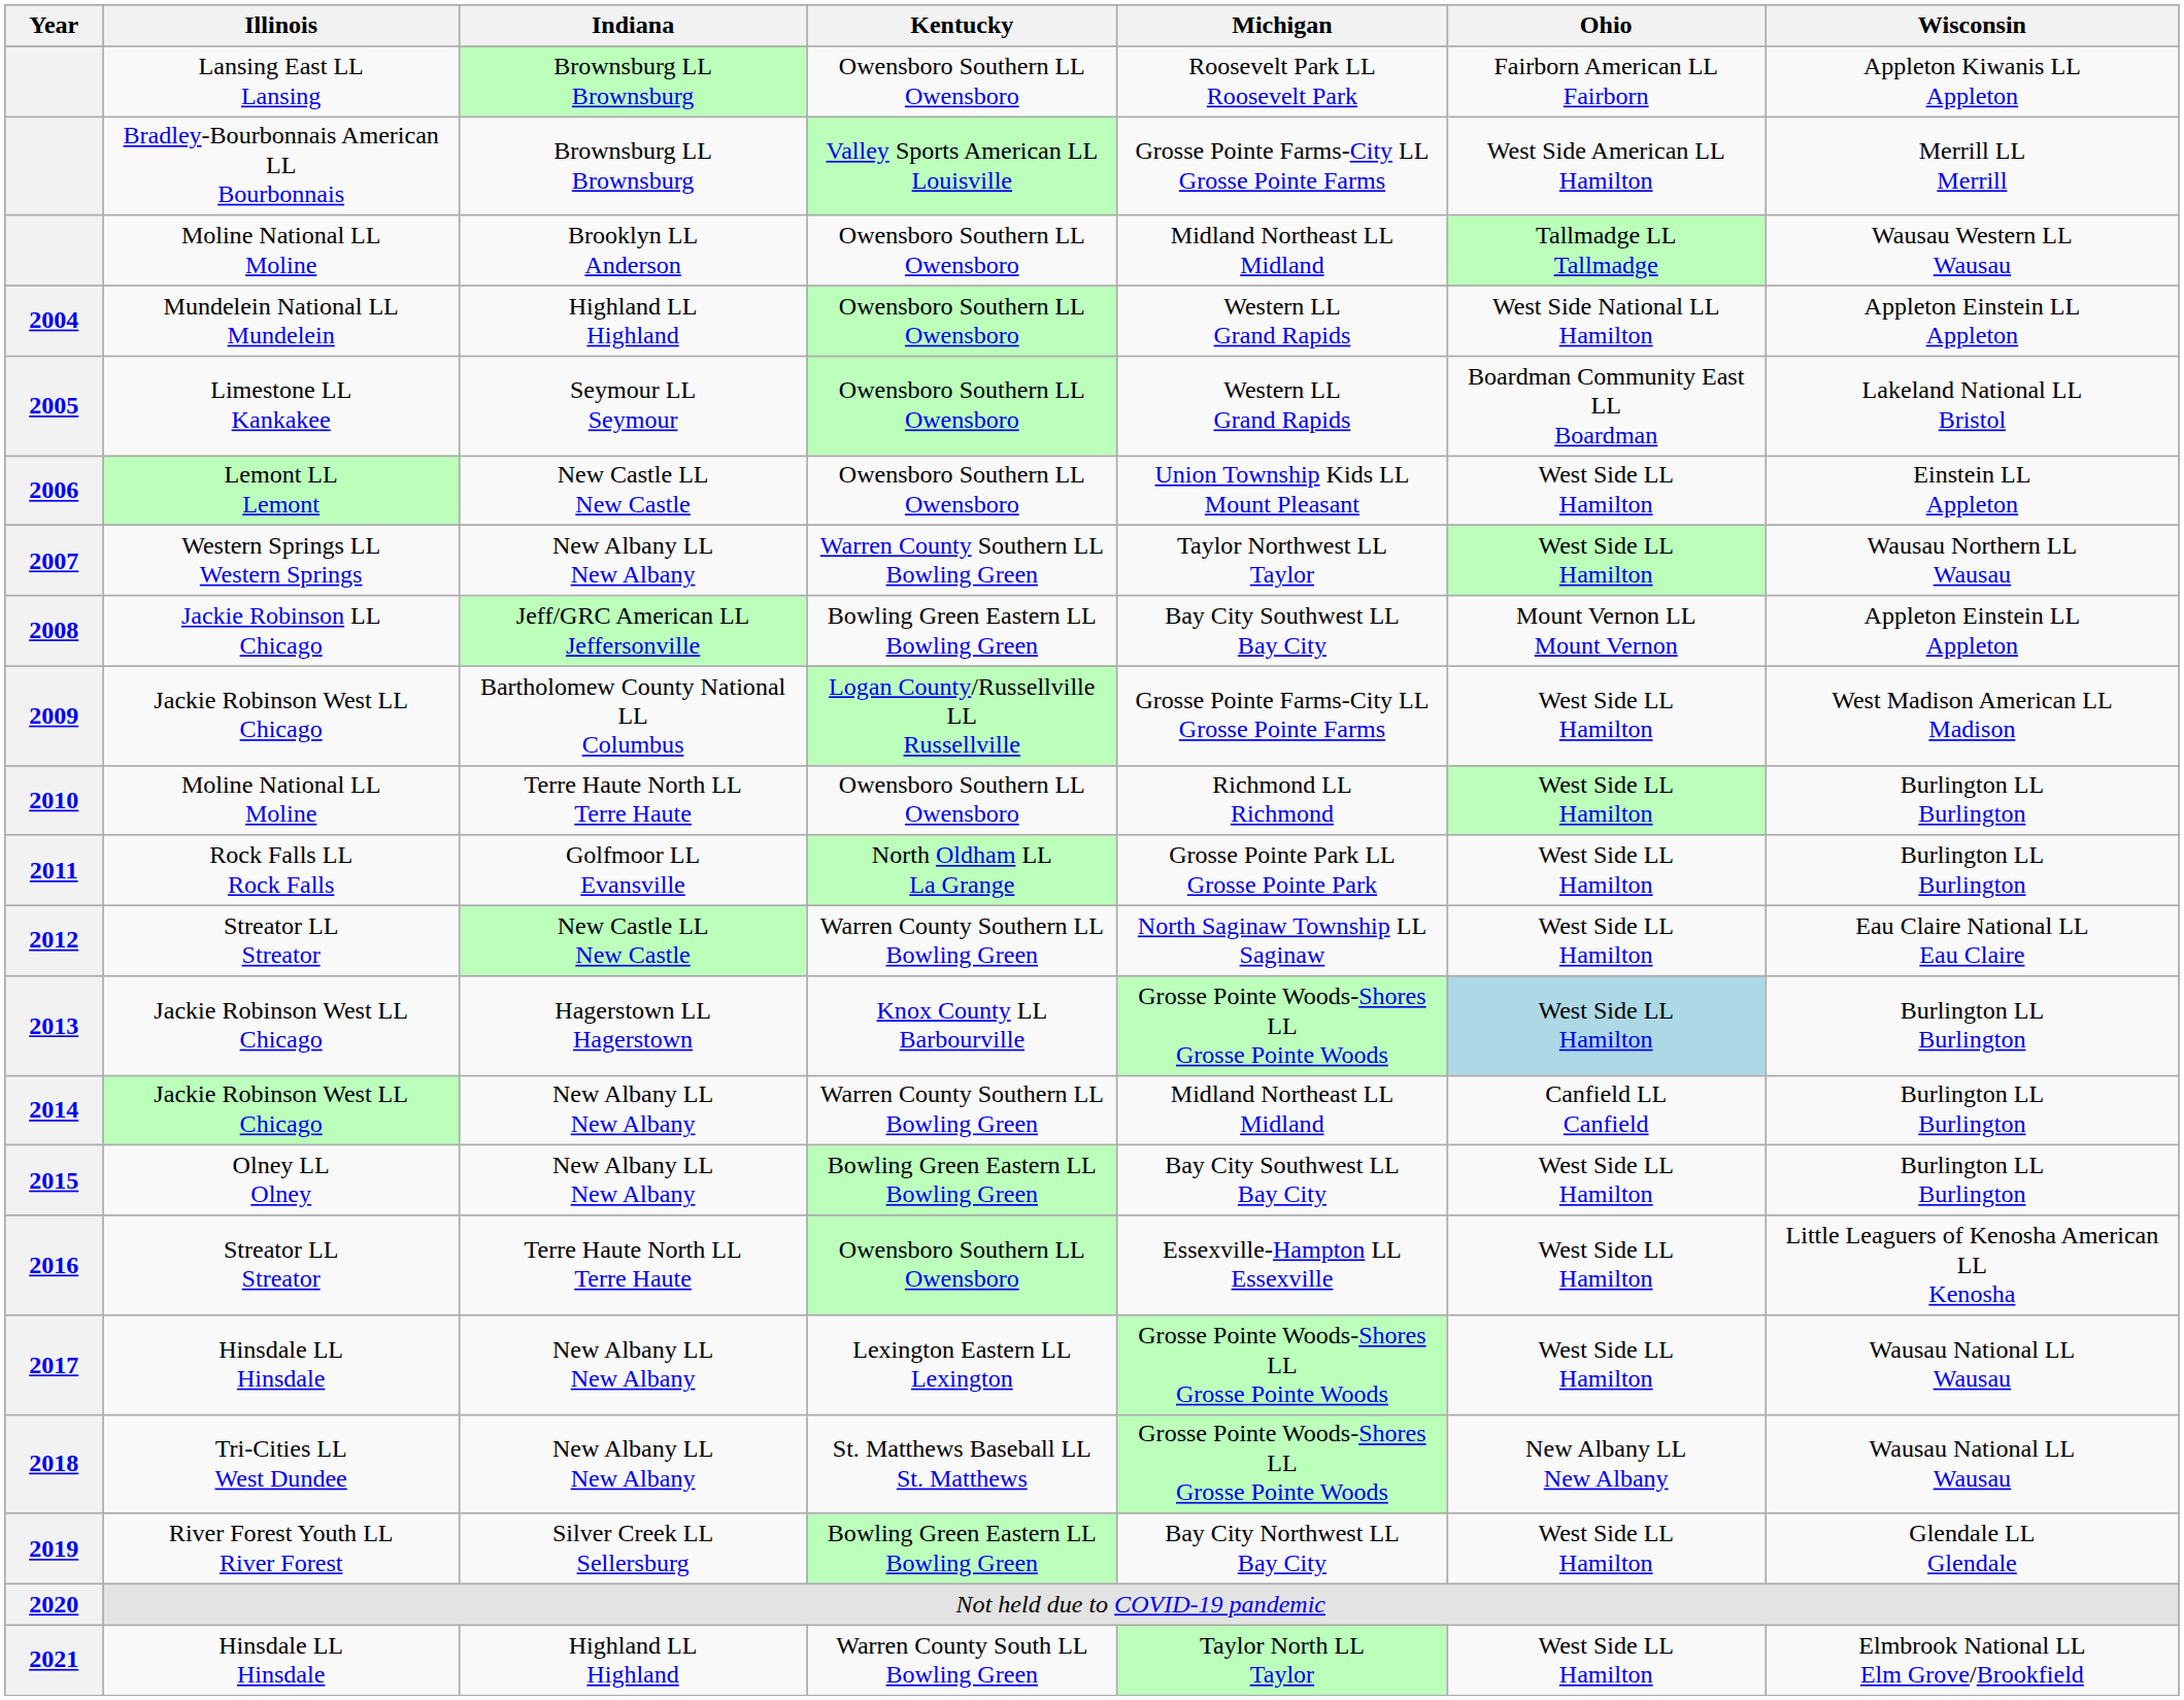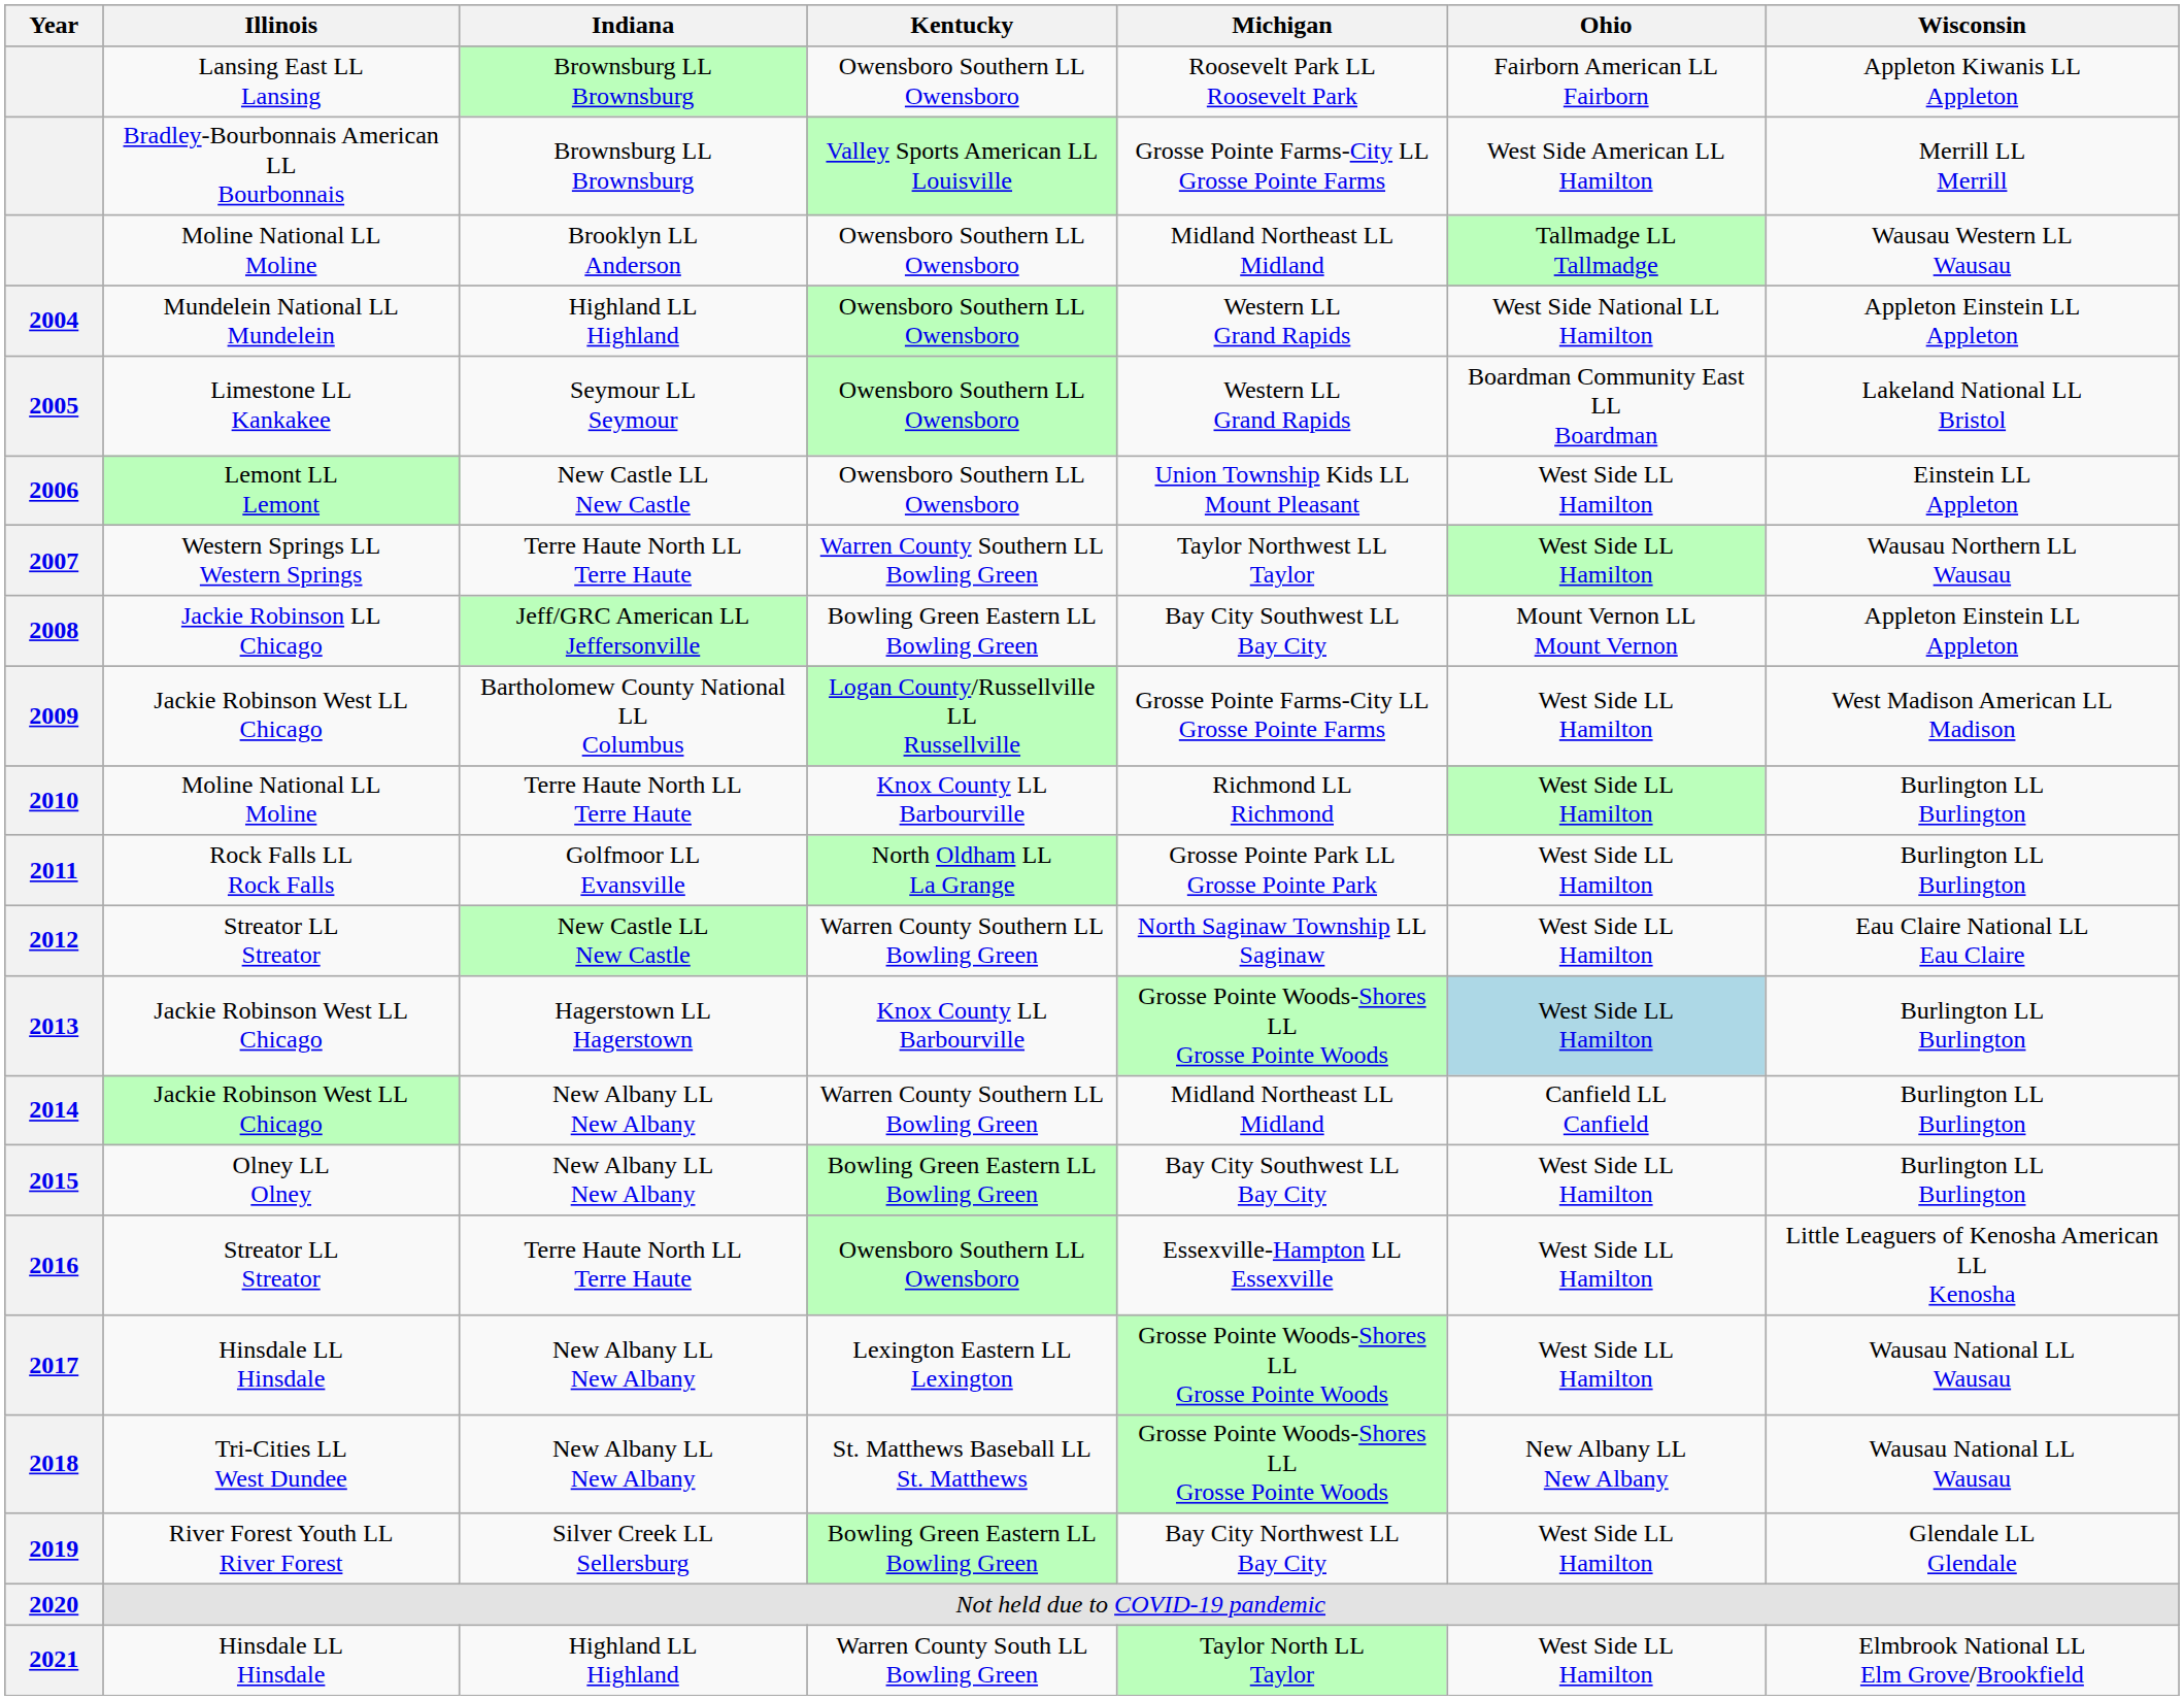 <table class="wikitable sticky-header" width="100%" style="font-size:90%; text-align:center;">
 <tr>
 <th scope="col" width="50">Year</th>
 <th scope="col"> Illinois</th>
 <th scope="col"> Indiana</th>
 <th scope="col"> Kentucky</th>
 <th scope="col"> Michigan</th>
 <th scope="col"> Ohio</th>
 <th scope="col"> Wisconsin</th>
 </tr>
 <tr>
 <th scope="row"></th>
 <td>Lansing East LL<br><a href='#'>Lansing</a></td>
 <td style="background:#bfb;">Brownsburg LL<br><a href='#'>Brownsburg</a></td>
 <td>Owensboro Southern LL<br><a href='#'>Owensboro</a></td>
 <td>Roosevelt Park LL<br><a href='#'>Roosevelt Park</a></td>
 <td>Fairborn American LL<br><a href='#'>Fairborn</a></td>
 <td>Appleton Kiwanis LL<br><a href='#'>Appleton</a></td>
 </tr>
 <tr>
 <th scope="row"></th>
 <td><a href='#'>Bradley</a>-Bourbonnais American LL<br><a href='#'>Bourbonnais</a></td>
 <td>Brownsburg LL<br><a href='#'>Brownsburg</a></td>
 <td style="background:#bfb;"><a href='#'>Valley</a> Sports American LL<br><a href='#'>Louisville</a></td>
 <td>Grosse Pointe Farms-<a href='#'>City</a> LL<br><a href='#'>Grosse Pointe Farms</a></td>
 <td>West Side American LL<br><a href='#'>Hamilton</a></td>
 <td>Merrill LL<br><a href='#'>Merrill</a></td>
 </tr>
 <tr>
 <th scope="row"></th>
 <td>Moline National LL<br><a href='#'>Moline</a></td>
 <td>Brooklyn LL<br><a href='#'>Anderson</a></td>
 <td>Owensboro Southern LL<br><a href='#'>Owensboro</a></td>
 <td>Midland Northeast LL<br><a href='#'>Midland</a></td>
 <td style="background:#bfb;">Tallmadge LL<br><a href='#'>Tallmadge</a></td>
 <td>Wausau Western LL<br><a href='#'>Wausau</a></td>
 </tr>
 <tr>
 <th scope="row"><a href='#'>2004</a></th>
 <td>Mundelein National LL<br><a href='#'>Mundelein</a></td>
 <td>Highland LL<br><a href='#'>Highland</a></td>
 <td style="background:#bfb;">Owensboro Southern LL<br><a href='#'>Owensboro</a></td>
 <td>Western LL<br><a href='#'>Grand Rapids</a></td>
 <td>West Side National LL<br><a href='#'>Hamilton</a></td>
 <td>Appleton Einstein LL<br><a href='#'>Appleton</a></td>
 </tr>
 <tr>
 <th scope="row"><a href='#'>2005</a></th>
 <td>Limestone LL<br><a href='#'>Kankakee</a></td>
 <td>Seymour LL<br><a href='#'>Seymour</a></td>
 <td style="background:#bfb;">Owensboro Southern LL<br><a href='#'>Owensboro</a></td>
 <td>Western LL<br><a href='#'>Grand Rapids</a></td>
 <td>Boardman Community East LL<br><a href='#'>Boardman</a></td>
 <td>Lakeland National LL<br><a href='#'>Bristol</a></td>
 </tr>
 <tr>
 <th scope="row"><a href='#'>2006</a></th>
 <td style="background:#bfb;">Lemont LL<br><a href='#'>Lemont</a></td>
 <td>New Castle LL<br><a href='#'>New Castle</a></td>
 <td>Owensboro Southern LL<br><a href='#'>Owensboro</a></td>
 <td><a href='#'>Union Township</a> Kids LL<br><a href='#'>Mount Pleasant</a></td>
 <td>West Side LL<br><a href='#'>Hamilton</a></td>
 <td>Einstein LL<br><a href='#'>Appleton</a></td>
 </tr>
 <tr>
 <th scope="row"><a href='#'>2007</a></th>
 <td>Western Springs LL<br><a href='#'>Western Springs</a></td>
-<td>New Albany LL<br><a href='#'>New Albany</a></td>
+<td>Terre Haute North LL<br><a href='#'>Terre Haute</a></td>
 <td><a href='#'>Warren County</a> Southern LL<br><a href='#'>Bowling Green</a></td>
 <td>Taylor Northwest LL<br><a href='#'>Taylor</a></td>
 <td style="background:#bfb;">West Side LL<br><a href='#'>Hamilton</a></td>
 <td>Wausau Northern LL<br><a href='#'>Wausau</a></td>
 </tr>
 <tr>
 <th scope="row"><a href='#'>2008</a></th>
 <td><a href='#'>Jackie Robinson</a> LL<br><a href='#'>Chicago</a></td>
 <td style="background:#bfb;">Jeff/GRC American LL<br><a href='#'>Jeffersonville</a></td>
 <td>Bowling Green Eastern LL<br><a href='#'>Bowling Green</a></td>
 <td>Bay City Southwest LL<br><a href='#'>Bay City</a></td>
 <td>Mount Vernon LL<br><a href='#'>Mount Vernon</a></td>
 <td>Appleton Einstein LL<br><a href='#'>Appleton</a></td>
 </tr>
 <tr>
 <th scope="row"><a href='#'>2009</a></th>
 <td>Jackie Robinson West LL<br><a href='#'>Chicago</a></td>
 <td>Bartholomew County National LL<br><a href='#'>Columbus</a></td>
 <td style="background:#bfb;"><a href='#'>Logan County</a>/Russellville LL<br><a href='#'>Russellville</a></td>
 <td>Grosse Pointe Farms-City LL<br><a href='#'>Grosse Pointe Farms</a></td>
 <td>West Side LL<br><a href='#'>Hamilton</a></td>
 <td>West Madison American LL<br><a href='#'>Madison</a></td>
 </tr>
 <tr>
 <th scope="row"><a href='#'>2010</a></th>
 <td>Moline National LL<br><a href='#'>Moline</a></td>
 <td>Terre Haute North LL<br><a href='#'>Terre Haute</a></td>
-<td>Owensboro Southern LL<br><a href='#'>Owensboro</a></td>
+<td><a href='#'>Knox County</a> LL<br><a href='#'>Barbourville</a></td>
 <td>Richmond LL<br><a href='#'>Richmond</a></td>
 <td style="background:#bfb;">West Side LL<br><a href='#'>Hamilton</a></td>
 <td>Burlington LL<br><a href='#'>Burlington</a></td>
 </tr>
 <tr>
 <th scope="row"><a href='#'>2011</a></th>
 <td>Rock Falls LL<br><a href='#'>Rock Falls</a></td>
 <td>Golfmoor LL<br><a href='#'>Evansville</a></td>
 <td style="background:#bfb;">North <a href='#'>Oldham</a> LL<br><a href='#'>La Grange</a></td>
 <td>Grosse Pointe Park LL<br><a href='#'>Grosse Pointe Park</a></td>
 <td>West Side LL<br><a href='#'>Hamilton</a></td>
 <td>Burlington LL<br><a href='#'>Burlington</a></td>
 </tr>
 <tr>
 <th scope="row"><a href='#'>2012</a></th>
 <td>Streator LL<br><a href='#'>Streator</a></td>
 <td style="background:#bfb;">New Castle LL<br><a href='#'>New Castle</a></td>
 <td>Warren County Southern LL<br><a href='#'>Bowling Green</a></td>
 <td><a href='#'>North Saginaw Township</a> LL<br><a href='#'>Saginaw</a></td>
 <td>West Side LL<br><a href='#'>Hamilton</a></td>
 <td>Eau Claire National LL<br><a href='#'>Eau Claire</a></td>
 </tr>
 <tr>
 <th scope="row"><a href='#'>2013</a></th>
 <td>Jackie Robinson West LL<br><a href='#'>Chicago</a></td>
 <td>Hagerstown LL<br><a href='#'>Hagerstown</a></td>
 <td><a href='#'>Knox County</a> LL<br><a href='#'>Barbourville</a></td>
 <td style="background:#bfb;">Grosse Pointe Woods-<a href='#'>Shores</a> LL<br><a href='#'>Grosse Pointe Woods</a></td>
 <td style="background: lightblue;">West Side LL<br><a href='#'>Hamilton</a></td>
 <td>Burlington LL<br><a href='#'>Burlington</a></td>
 </tr>
 <tr>
 <th scope="row"><a href='#'>2014</a></th>
 <td style="background:#bfb;">Jackie Robinson West LL<br><a href='#'>Chicago</a></td>
 <td>New Albany LL<br><a href='#'>New Albany</a></td>
 <td>Warren County Southern LL<br><a href='#'>Bowling Green</a></td>
 <td>Midland Northeast LL<br><a href='#'>Midland</a></td>
 <td>Canfield LL<br><a href='#'>Canfield</a></td>
 <td>Burlington LL<br><a href='#'>Burlington</a></td>
 </tr>
 <tr>
 <th scope="row"><a href='#'>2015</a></th>
 <td>Olney LL<br><a href='#'>Olney</a></td>
 <td>New Albany LL<br><a href='#'>New Albany</a></td>
 <td style="background:#bfb;">Bowling Green Eastern LL<br><a href='#'>Bowling Green</a></td>
 <td>Bay City Southwest LL<br><a href='#'>Bay City</a></td>
 <td>West Side LL<br><a href='#'>Hamilton</a></td>
 <td>Burlington LL<br><a href='#'>Burlington</a></td>
 </tr>
 <tr>
 <th scope="row"><a href='#'>2016</a></th>
 <td>Streator LL<br><a href='#'>Streator</a></td>
 <td>Terre Haute North LL<br><a href='#'>Terre Haute</a></td>
 <td style="background:#bfb;">Owensboro Southern LL<br><a href='#'>Owensboro</a></td>
 <td>Essexville-<a href='#'>Hampton</a> LL<br><a href='#'>Essexville</a></td>
 <td>West Side LL<br><a href='#'>Hamilton</a></td>
 <td>Little Leaguers of Kenosha American LL<br><a href='#'>Kenosha</a></td>
 </tr>
 <tr>
 <th scope="row"><a href='#'>2017</a></th>
 <td>Hinsdale LL<br><a href='#'>Hinsdale</a></td>
 <td>New Albany LL<br><a href='#'>New Albany</a></td>
 <td>Lexington Eastern LL<br><a href='#'>Lexington</a></td>
 <td style="background:#bfb;">Grosse Pointe Woods-<a href='#'>Shores</a> LL<br><a href='#'>Grosse Pointe Woods</a></td>
 <td>West Side LL<br><a href='#'>Hamilton</a></td>
 <td>Wausau National LL<br><a href='#'>Wausau</a></td>
 </tr>
 <tr>
 <th scope="row"><a href='#'>2018</a></th>
 <td>Tri-Cities LL<br><a href='#'>West Dundee</a></td>
 <td>New Albany LL<br><a href='#'>New Albany</a></td>
 <td>St. Matthews Baseball LL<br><a href='#'>St. Matthews</a></td>
 <td style="background:#bfb;">Grosse Pointe Woods-<a href='#'>Shores</a> LL<br><a href='#'>Grosse Pointe Woods</a></td>
 <td>New Albany LL<br><a href='#'>New Albany</a></td>
 <td>Wausau National LL<br><a href='#'>Wausau</a></td>
 </tr>
 <tr>
 <th scope="row"><a href='#'>2019</a></th>
 <td>River Forest Youth LL<br><a href='#'>River Forest</a></td>
 <td>Silver Creek LL<br><a href='#'>Sellersburg</a></td>
 <td style="background:#bfb;">Bowling Green Eastern LL<br><a href='#'>Bowling Green</a></td>
 <td>Bay City Northwest LL<br><a href='#'>Bay City</a></td>
 <td>West Side LL<br><a href='#'>Hamilton</a></td>
 <td>Glendale LL<br><a href='#'>Glendale</a></td>
 </tr>
 <tr>
 <th scope="row"><a href='#'>2020</a></th>
 <td colspan=8; style="background:#e3e3e3;"><em>Not held due to <a href='#'>COVID-19 pandemic</a></em></td>
 </tr>
 <tr>
 <th scope="row"><a href='#'>2021</a></th>
 <td>Hinsdale LL<br><a href='#'>Hinsdale</a></td>
 <td>Highland LL<br><a href='#'>Highland</a></td>
 <td>Warren County South LL<br><a href='#'>Bowling Green</a></td>
 <td style="background:#bfb;">Taylor North LL<br><a href='#'>Taylor</a></td>
 <td>West Side LL<br><a href='#'>Hamilton</a></td>
 <td>Elmbrook National LL<br><a href='#'>Elm Grove</a>/<a href='#'>Brookfield</a></td>
 </tr>
 </table>
